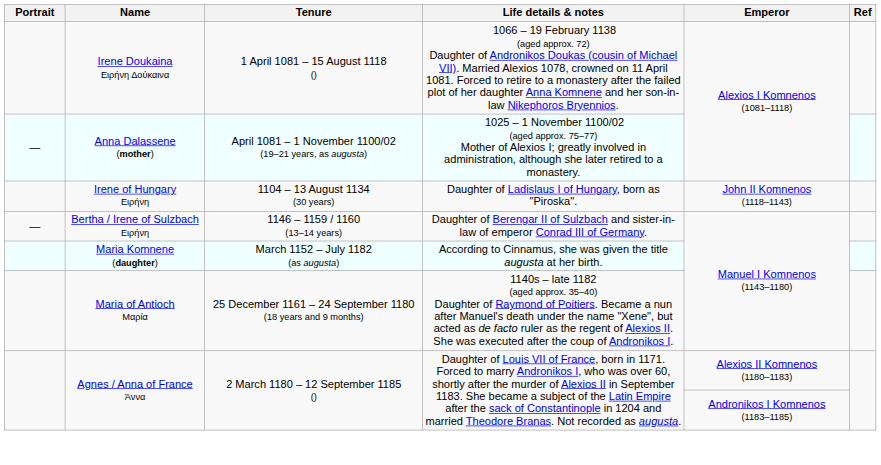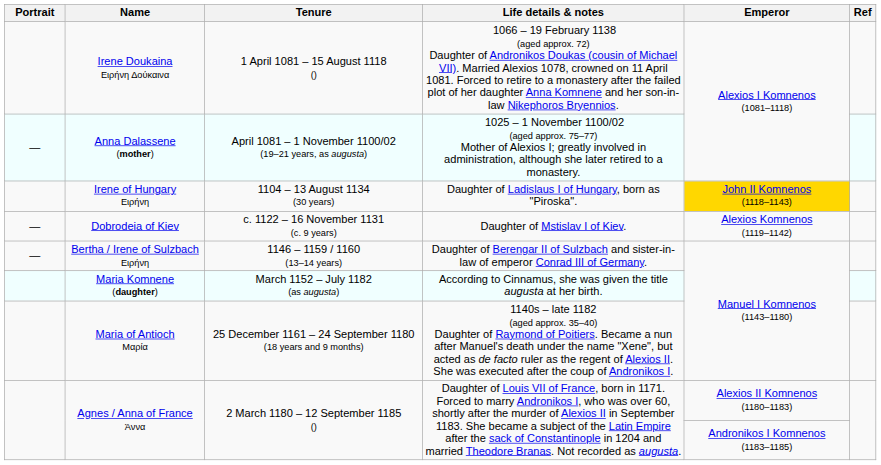 <table class="wikitable" style="width:100%; text-align:center;">
 <tr>
 <th width="7%">Portrait</th>
 <th width="16%">Name</th>
 <th width="25%">Tenure</th>
 <th width="30%">Life details & notes</th>
 <th width="19%">Emperor</th>
 <th width="3%">Ref</th>
 </tr>
 <tr>
 <td></td>
 <td><a href='#'>Irene Doukaina</a><br><small>Ειρήνη Δούκαινα</small></td>
 <td>1 April 1081 – 15 August 1118<br><small>()</small></td>
 <td><abbr></abbr> 1066 – 19 February 1138<br><small>(aged approx. 72)</small><br>Daughter of <a href='#'>Andronikos Doukas (cousin of Michael VII)</a>. Married Alexios <abbr></abbr> 1078, crowned on 11 April 1081. Forced to retire to a monastery after the failed plot of her daughter <a href='#'>Anna Komnene</a> and her son-in-law <a href='#'>Nikephoros Bryennios</a>.</td>
 <td rowspan="2"><a href='#'>Alexios I Komnenos</a><br><small>(1081–1118)</small></td>
 <td><br></td>
 </tr>
 <tr>
 <td style="background:#F0FFFF;">—</td>
 <td style="background:#F0FFFF;"><a href='#'>Anna Dalassene</a><br><small>(<strong>mother</strong>)</small></td>
 <td style="background:#F0FFFF;">April 1081 – 1 November 1100/02<br><small>(19–21 years, as <em>augusta</em>)</small></td>
 <td style="background:#F0FFFF;"><abbr></abbr> 1025 – 1 November 1100/02<br><small>(aged approx. 75–77)</small><br>Mother of Alexios I; greatly involved in administration, although she later retired to a monastery.</td>
 <td style="background:#F0FFFF;"></td>
 </tr>
 <tr>
 <td></td>
 <td><a href='#'>Irene of Hungary</a><br><small>Ειρήνη</small></td>
 <td>1104 – 13 August 1134<br><small>(30 years)</small></td>
 <td>Daughter of <a href='#'>Ladislaus I of Hungary</a>, born as "Piroska".</td>
-<td><a href='#'>John II Komnenos</a><br><small>(1118–1143)</small></td>
+<td style="background: gold;"><a href='#'>John II Komnenos</a><br><small>(1118–1143)</small></td>
 <td><br></td>
+</tr>
+<tr>
+<td>—</td>
+<td><a href='#'>Dobrodeia of Kiev</a></td>
+<td>c. 1122 – 16 November 1131<br><small>(c. 9 years)</small></td>
+<td>Daughter of <a href='#'>Mstislav I of Kiev</a>.</td>
+<td><a href='#'>Alexios Komnenos</a><br><small>(1119–1142)</small></td>
+<td></td>
 </tr>
 <tr>
 <td>—</td>
 <td><a href='#'>Bertha / Irene of Sulzbach</a><br><small>Ειρήνη</small></td>
 <td>1146 – 1159 / 1160<br><small>(13–14 years)</small></td>
 <td>Daughter of <a href='#'>Berengar II of Sulzbach</a> and sister-in-law of emperor <a href='#'>Conrad III of Germany</a>.</td>
 <td rowspan=3><a href='#'>Manuel I Komnenos</a><br><small>(1143–1180)</small></td>
 <td><br></td>
 </tr>
 <tr>
 <td style="background:#F0FFFF;"></td>
 <td style="background:#F0FFFF;"><a href='#'>Maria Komnene</a><br><small>(<strong>daughter</strong>)</small></td>
 <td style="background:#F0FFFF;">March 1152 – July 1182<br><small>(as <em>augusta</em>)</small></td>
 <td style="background:#F0FFFF;">According to Cinnamus, she was given the title <em>augusta</em> at her birth.</td>
 <td style="background:#F0FFFF;"></td>
 </tr>
 <tr>
 <td></td>
 <td><a href='#'>Maria of Antioch</a><br><small>Μαρία</small></td>
 <td>25 December 1161 – 24 September 1180<br><small>(18 years and 9 months)</small></td>
 <td>1140s – late 1182<br><small>(aged approx. 35–40)</small><br>Daughter of <a href='#'>Raymond of Poitiers</a>. Became a nun after Manuel's death under the name "Xene", but acted as <em>de facto</em> ruler as the regent of <a href='#'>Alexios II</a>. She was executed after the coup of <a href='#'>Andronikos I</a>.</td>
 <td><br></td>
 </tr>
 <tr>
 <td rowspan=2></td>
 <td rowspan=2><a href='#'>Agnes / Anna of France</a><br><small>Άννα</small></td>
 <td rowspan=2>2 March 1180 – 12 September 1185<br><small>()</small></td>
 <td rowspan=2>Daughter of <a href='#'>Louis VII of France</a>, born in 1171. Forced to marry <a href='#'>Andronikos I</a>, who was over 60, shortly after the murder of <a href='#'>Alexios II</a> in September 1183. She became a subject of the <a href='#'>Latin Empire</a> after the <a href='#'>sack of Constantinople</a> in 1204 and married <a href='#'>Theodore Branas</a>. Not recorded as <em><a href='#'>augusta</a></em>.</td>
 <td><a href='#'>Alexios II Komnenos</a><br><small>(1180–1183)</small></td>
 <td rowspan=2></td>
 </tr>
 <tr>
 <td><a href='#'>Andronikos I Komnenos</a><br><small>(1183–1185)</small></td>
 </tr>
 </table>
